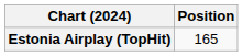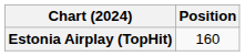 <table class="wikitable plainrowheaders">
 <tr>
 <th>Chart (2024)</th>
 <th>Position</th>
 </tr>
 <tr>
 <th scope="row">Estonia Airplay (TopHit)</th>
-<td align="center">165</td>
+<td align="center">160</td>
 </tr>
 </table>
